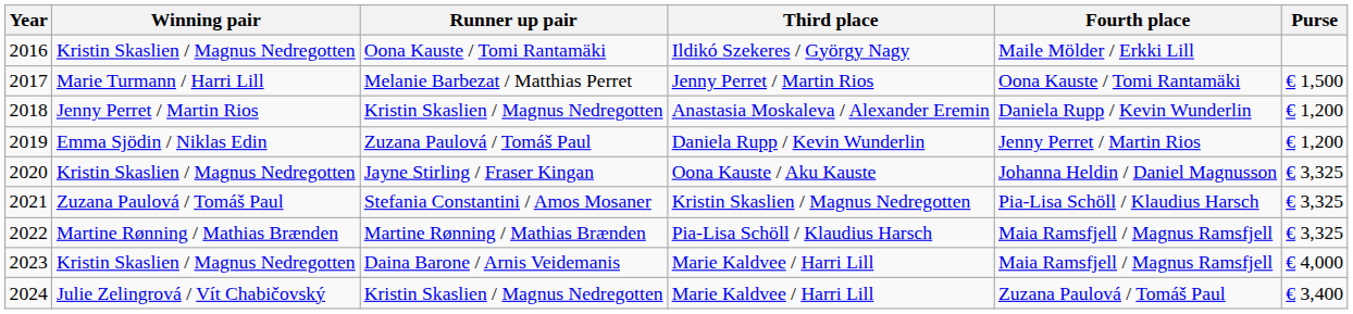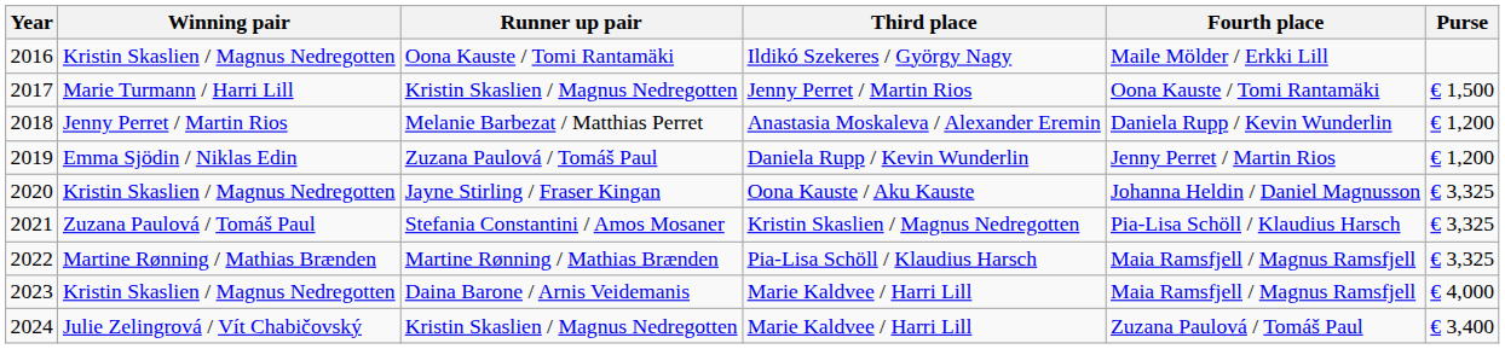 <table class="wikitable">
 <tr>
 <th scope="col">Year</th>
 <th scope="col">Winning pair</th>
 <th scope="col">Runner up pair</th>
 <th scope="col">Third place</th>
 <th scope="col">Fourth place</th>
 <th scope="col">Purse</th>
 </tr>
 <tr>
 <td>2016</td>
 <td> <a href='#'>Kristin Skaslien</a> / <a href='#'>Magnus Nedregotten</a></td>
 <td> <a href='#'>Oona Kauste</a> / <a href='#'>Tomi Rantamäki</a></td>
 <td> <a href='#'>Ildikó Szekeres</a> / <a href='#'>György Nagy</a></td>
 <td> <a href='#'>Maile Mölder</a> / <a href='#'>Erkki Lill</a></td>
 <td></td>
 </tr>
 <tr>
 <td>2017</td>
 <td> <a href='#'>Marie Turmann</a> / <a href='#'>Harri Lill</a></td>
-<td> <a href='#'>Melanie Barbezat</a> / Matthias Perret</td>
+<td> <a href='#'>Kristin Skaslien</a> / <a href='#'>Magnus Nedregotten</a></td>
 <td> <a href='#'>Jenny Perret</a> / <a href='#'>Martin Rios</a></td>
 <td> <a href='#'>Oona Kauste</a> / <a href='#'>Tomi Rantamäki</a></td>
 <td><a href='#'>€</a> 1,500</td>
 </tr>
 <tr>
 <td>2018</td>
 <td> <a href='#'>Jenny Perret</a> / <a href='#'>Martin Rios</a></td>
-<td> <a href='#'>Kristin Skaslien</a> / <a href='#'>Magnus Nedregotten</a></td>
+<td> <a href='#'>Melanie Barbezat</a> / Matthias Perret</td>
 <td> <a href='#'>Anastasia Moskaleva</a> / <a href='#'>Alexander Eremin</a></td>
 <td> <a href='#'>Daniela Rupp</a> / <a href='#'>Kevin Wunderlin</a></td>
 <td><a href='#'>€</a> 1,200</td>
 </tr>
 <tr>
 <td>2019</td>
 <td> <a href='#'>Emma Sjödin</a> / <a href='#'>Niklas Edin</a></td>
 <td> <a href='#'>Zuzana Paulová</a> / <a href='#'>Tomáš Paul</a></td>
 <td> <a href='#'>Daniela Rupp</a> / <a href='#'>Kevin Wunderlin</a></td>
 <td> <a href='#'>Jenny Perret</a> / <a href='#'>Martin Rios</a></td>
 <td><a href='#'>€</a> 1,200</td>
 </tr>
 <tr>
 <td>2020</td>
 <td> <a href='#'>Kristin Skaslien</a> / <a href='#'>Magnus Nedregotten</a></td>
 <td> <a href='#'>Jayne Stirling</a> / <a href='#'>Fraser Kingan</a></td>
 <td> <a href='#'>Oona Kauste</a> / <a href='#'>Aku Kauste</a></td>
 <td> <a href='#'>Johanna Heldin</a> / <a href='#'>Daniel Magnusson</a></td>
 <td><a href='#'>€</a> 3,325</td>
 </tr>
 <tr>
 <td>2021</td>
 <td> <a href='#'>Zuzana Paulová</a> / <a href='#'>Tomáš Paul</a></td>
 <td> <a href='#'>Stefania Constantini</a> / <a href='#'>Amos Mosaner</a></td>
 <td> <a href='#'>Kristin Skaslien</a> / <a href='#'>Magnus Nedregotten</a></td>
 <td> <a href='#'>Pia-Lisa Schöll</a> / <a href='#'>Klaudius Harsch</a></td>
 <td><a href='#'>€</a> 3,325</td>
 </tr>
 <tr>
 <td>2022</td>
 <td> <a href='#'>Martine Rønning</a> / <a href='#'>Mathias Brænden</a></td>
 <td> <a href='#'>Martine Rønning</a> / <a href='#'>Mathias Brænden</a></td>
 <td> <a href='#'>Pia-Lisa Schöll</a> / <a href='#'>Klaudius Harsch</a></td>
 <td> <a href='#'>Maia Ramsfjell</a> / <a href='#'>Magnus Ramsfjell</a></td>
 <td><a href='#'>€</a> 3,325</td>
 </tr>
 <tr>
 <td>2023</td>
 <td> <a href='#'>Kristin Skaslien</a> / <a href='#'>Magnus Nedregotten</a></td>
 <td> <a href='#'>Daina Barone</a> / <a href='#'>Arnis Veidemanis</a></td>
 <td> <a href='#'>Marie Kaldvee</a> / <a href='#'>Harri Lill</a></td>
 <td> <a href='#'>Maia Ramsfjell</a> / <a href='#'>Magnus Ramsfjell</a></td>
 <td><a href='#'>€</a> 4,000</td>
 </tr>
 <tr>
 <td>2024</td>
 <td> <a href='#'>Julie Zelingrová</a> / <a href='#'>Vít Chabičovský</a></td>
 <td> <a href='#'>Kristin Skaslien</a> / <a href='#'>Magnus Nedregotten</a></td>
 <td> <a href='#'>Marie Kaldvee</a> / <a href='#'>Harri Lill</a></td>
 <td> <a href='#'>Zuzana Paulová</a> / <a href='#'>Tomáš Paul</a></td>
 <td><a href='#'>€</a> 3,400</td>
 </tr>
 </table>
